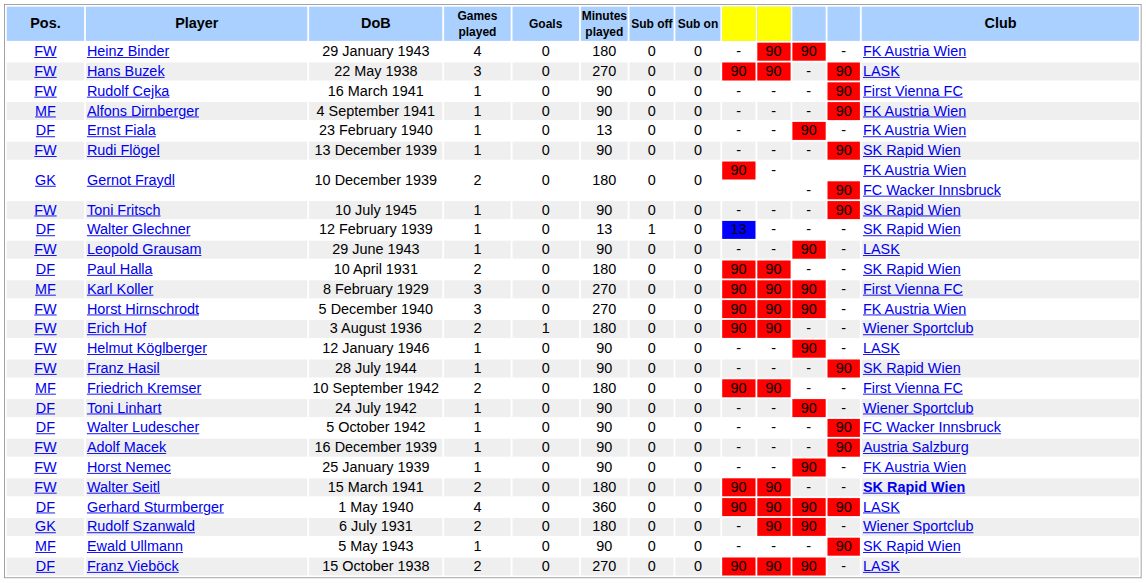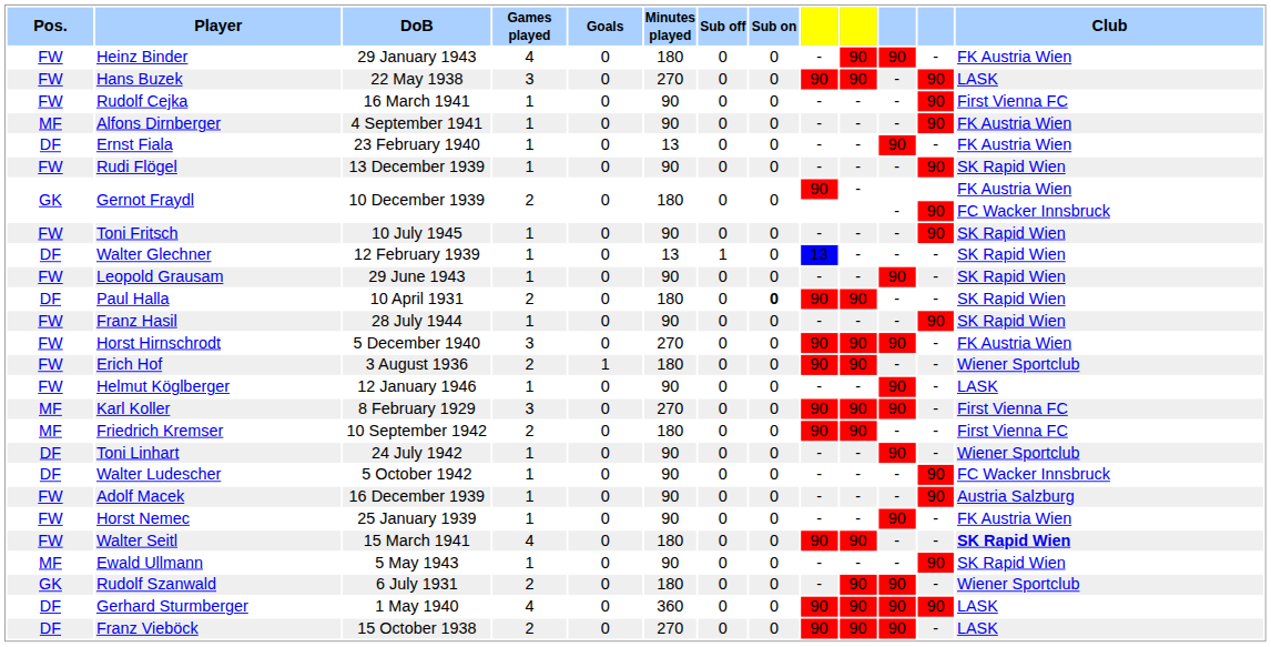 <table border="0" width="100%" style="border: 1px solid #999; background-color:#FFFFFF; text-align:center">
 <tr align="center" bgcolor="#AAD0FF">
 <th width=7%>Pos.</th>
 <th width=20%>Player</th>
 <th width=12%>DoB</th>
 <th width=6%><small>Games<br>played</small></th>
 <th width=6%><small>Goals</small></th>
 <th width=4%><small>Minutes<br>played</small></th>
 <th width=4%><small>Sub off</small></th>
 <th width=4%><small>Sub on</small></th>
 <th width=3% bgcolor=yellow></th>
 <th width=3% bgcolor=yellow></th>
 <th width=3%></th>
 <th width=3%></th>
 <th width=27%>Club</th>
 </tr>
 <tr>
 <td><a href='#'>FW</a></td>
 <td align="left"><a href='#'>Heinz Binder</a></td>
 <td>29 January 1943</td>
 <td>4</td>
 <td>0</td>
 <td>180</td>
 <td>0</td>
 <td>0</td>
 <td>-</td>
 <td bgcolor=red>90</td>
 <td bgcolor=red>90</td>
 <td>-</td>
 <td align="left"> <a href='#'>FK Austria Wien</a></td>
 </tr>
 <tr bgcolor="#EFEFEF">
 <td><a href='#'>FW</a></td>
 <td align="left"><a href='#'>Hans Buzek</a></td>
 <td>22 May 1938</td>
 <td>3</td>
 <td>0</td>
 <td>270</td>
 <td>0</td>
 <td>0</td>
 <td bgcolor=red>90</td>
 <td bgcolor=red>90</td>
 <td>-</td>
 <td bgcolor=red>90</td>
 <td align="left"> <a href='#'>LASK</a></td>
 </tr>
 <tr>
 <td><a href='#'>FW</a></td>
 <td align="left"><a href='#'>Rudolf Cejka</a></td>
 <td>16 March 1941</td>
 <td>1</td>
 <td>0</td>
 <td>90</td>
 <td>0</td>
 <td>0</td>
 <td>-</td>
 <td>-</td>
 <td>-</td>
 <td bgcolor=red>90</td>
 <td align="left"> <a href='#'>First Vienna FC</a></td>
 </tr>
 <tr bgcolor="#EFEFEF">
 <td><a href='#'>MF</a></td>
 <td align="left"><a href='#'>Alfons Dirnberger</a></td>
 <td>4 September 1941</td>
 <td>1</td>
 <td>0</td>
 <td>90</td>
 <td>0</td>
 <td>0</td>
 <td>-</td>
 <td>-</td>
 <td>-</td>
 <td bgcolor=red>90</td>
 <td align="left"> <a href='#'>FK Austria Wien</a></td>
 </tr>
 <tr>
 <td><a href='#'>DF</a></td>
 <td align="left"><a href='#'>Ernst Fiala</a></td>
 <td>23 February 1940</td>
 <td>1</td>
 <td>0</td>
 <td>13</td>
 <td>0</td>
 <td>0</td>
 <td>-</td>
 <td>-</td>
 <td bgcolor=red>90</td>
 <td>-</td>
 <td align="left"> <a href='#'>FK Austria Wien</a></td>
 </tr>
 <tr bgcolor="#EFEFEF">
 <td><a href='#'>FW</a></td>
 <td align="left"><a href='#'>Rudi Flögel</a></td>
 <td>13 December 1939</td>
 <td>1</td>
 <td>0</td>
 <td>90</td>
 <td>0</td>
 <td>0</td>
 <td>-</td>
 <td>-</td>
 <td>-</td>
 <td bgcolor=red>90</td>
 <td align="left"> <a href='#'>SK Rapid Wien</a></td>
 </tr>
 <tr>
 <td rowspan=2><a href='#'>GK</a></td>
 <td align="left" rowspan=2><a href='#'>Gernot Fraydl</a></td>
 <td rowspan=2>10 December 1939</td>
 <td rowspan=2>2</td>
 <td rowspan=2>0</td>
 <td rowspan=2>180</td>
 <td rowspan=2>0</td>
 <td rowspan=2>0</td>
 <td bgcolor=red>90</td>
 <td>-</td>
 <td></td>
 <td></td>
 <td align="left"> <a href='#'>FK Austria Wien</a></td>
 </tr>
 <tr>
 <td></td>
 <td></td>
 <td>-</td>
 <td bgcolor=red>90</td>
 <td align="left"> <a href='#'>FC Wacker Innsbruck</a></td>
 </tr>
 <tr bgcolor="#EFEFEF">
 <td><a href='#'>FW</a></td>
 <td align="left"><a href='#'>Toni Fritsch</a></td>
 <td>10 July 1945</td>
 <td>1</td>
 <td>0</td>
 <td>90</td>
 <td>0</td>
 <td>0</td>
 <td>-</td>
 <td>-</td>
 <td>-</td>
 <td bgcolor=red>90</td>
 <td align="left"> <a href='#'>SK Rapid Wien</a></td>
 </tr>
 <tr>
 <td><a href='#'>DF</a></td>
 <td align="left"><a href='#'>Walter Glechner</a></td>
 <td>12 February 1939</td>
 <td>1</td>
 <td>0</td>
 <td>13</td>
 <td>1</td>
 <td>0</td>
 <td bgcolor=blue>13</td>
 <td>-</td>
 <td>-</td>
 <td>-</td>
 <td align="left"> <a href='#'>SK Rapid Wien</a></td>
 </tr>
 <tr bgcolor="#EFEFEF">
 <td><a href='#'>FW</a></td>
 <td align="left"><a href='#'>Leopold Grausam</a></td>
 <td>29 June 1943</td>
 <td>1</td>
 <td>0</td>
 <td>90</td>
 <td>0</td>
 <td>0</td>
 <td>-</td>
 <td>-</td>
 <td bgcolor=red>90</td>
 <td>-</td>
-<td align="left"> <a href='#'>LASK</a></td>
+<td align="left"> <a href='#'>SK Rapid Wien</a></td>
 </tr>
 <tr>
 <td><a href='#'>DF</a></td>
 <td align="left"><a href='#'>Paul Halla</a></td>
 <td>10 April 1931</td>
 <td>2</td>
 <td>0</td>
 <td>180</td>
 <td>0</td>
-<td>0</td>
+<td><strong>0</strong></td>
 <td bgcolor=red>90</td>
 <td bgcolor=red>90</td>
 <td>-</td>
 <td>-</td>
 <td align="left"> <a href='#'>SK Rapid Wien</a></td>
 </tr>
 <tr bgcolor="#EFEFEF">
-<td><a href='#'>MF</a></td>
-<td align="left"><a href='#'>Karl Koller</a></td>
-<td>8 February 1929</td>
-<td>3</td>
+<td><a href='#'>FW</a></td>
+<td align="left"><a href='#'>Franz Hasil</a></td>
+<td>28 July 1944</td>
+<td>1</td>
 <td>0</td>
-<td>270</td>
+<td>90</td>
 <td>0</td>
 <td>0</td>
+<td>-</td>
+<td>-</td>
+<td>-</td>
 <td bgcolor=red>90</td>
-<td bgcolor=red>90</td>
-<td bgcolor=red>90</td>
-<td>-</td>
-<td align="left"> <a href='#'>First Vienna FC</a></td>
+<td align="left"> <a href='#'>SK Rapid Wien</a></td>
 </tr>
 <tr>
 <td><a href='#'>FW</a></td>
 <td align="left"><a href='#'>Horst Hirnschrodt</a></td>
 <td>5 December 1940</td>
 <td>3</td>
 <td>0</td>
 <td>270</td>
 <td>0</td>
 <td>0</td>
 <td bgcolor=red>90</td>
 <td bgcolor=red>90</td>
 <td bgcolor=red>90</td>
 <td>-</td>
 <td align="left"> <a href='#'>FK Austria Wien</a></td>
 </tr>
 <tr bgcolor="#EFEFEF">
 <td><a href='#'>FW</a></td>
 <td align="left"><a href='#'>Erich Hof</a></td>
 <td>3 August 1936</td>
 <td>2</td>
 <td>1</td>
 <td>180</td>
 <td>0</td>
 <td>0</td>
 <td bgcolor=red>90</td>
 <td bgcolor=red>90</td>
 <td>-</td>
 <td>-</td>
 <td align="left"> <a href='#'>Wiener Sportclub</a></td>
 </tr>
 <tr>
 <td><a href='#'>FW</a></td>
 <td align="left"><a href='#'>Helmut Köglberger</a></td>
 <td>12 January 1946</td>
 <td>1</td>
 <td>0</td>
 <td>90</td>
 <td>0</td>
 <td>0</td>
 <td>-</td>
 <td>-</td>
 <td bgcolor=red>90</td>
 <td>-</td>
 <td align="left"> <a href='#'>LASK</a></td>
 </tr>
 <tr bgcolor="#EFEFEF">
-<td><a href='#'>FW</a></td>
-<td align="left"><a href='#'>Franz Hasil</a></td>
-<td>28 July 1944</td>
-<td>1</td>
+<td><a href='#'>MF</a></td>
+<td align="left"><a href='#'>Karl Koller</a></td>
+<td>8 February 1929</td>
+<td>3</td>
 <td>0</td>
-<td>90</td>
+<td>270</td>
 <td>0</td>
 <td>0</td>
+<td bgcolor=red>90</td>
+<td bgcolor=red>90</td>
+<td bgcolor=red>90</td>
 <td>-</td>
-<td>-</td>
-<td>-</td>
-<td bgcolor=red>90</td>
-<td align="left"> <a href='#'>SK Rapid Wien</a></td>
+<td align="left"> <a href='#'>First Vienna FC</a></td>
 </tr>
 <tr>
 <td><a href='#'>MF</a></td>
 <td align="left"><a href='#'>Friedrich Kremser</a></td>
 <td>10 September 1942</td>
 <td>2</td>
 <td>0</td>
 <td>180</td>
 <td>0</td>
 <td>0</td>
 <td bgcolor=red>90</td>
 <td bgcolor=red>90</td>
 <td>-</td>
 <td>-</td>
 <td align="left"> <a href='#'>First Vienna FC</a></td>
 </tr>
 <tr bgcolor="#EFEFEF">
 <td><a href='#'>DF</a></td>
 <td align="left"><a href='#'>Toni Linhart</a></td>
 <td>24 July 1942</td>
 <td>1</td>
 <td>0</td>
 <td>90</td>
 <td>0</td>
 <td>0</td>
 <td>-</td>
 <td>-</td>
 <td bgcolor=red>90</td>
 <td>-</td>
 <td align="left"> <a href='#'>Wiener Sportclub</a></td>
 </tr>
 <tr>
 <td><a href='#'>DF</a></td>
 <td align="left"><a href='#'>Walter Ludescher</a></td>
 <td>5 October 1942</td>
 <td>1</td>
 <td>0</td>
 <td>90</td>
 <td>0</td>
 <td>0</td>
 <td>-</td>
 <td>-</td>
 <td>-</td>
 <td bgcolor=red>90</td>
 <td align="left"> <a href='#'>FC Wacker Innsbruck</a></td>
 </tr>
 <tr bgcolor="#EFEFEF">
 <td><a href='#'>FW</a></td>
 <td align="left"><a href='#'>Adolf Macek</a></td>
 <td>16 December 1939</td>
 <td>1</td>
 <td>0</td>
 <td>90</td>
 <td>0</td>
 <td>0</td>
 <td>-</td>
 <td>-</td>
 <td>-</td>
 <td bgcolor=red>90</td>
 <td align="left"> <a href='#'>Austria Salzburg</a></td>
 </tr>
 <tr>
 <td><a href='#'>FW</a></td>
 <td align="left"><a href='#'>Horst Nemec</a></td>
 <td>25 January 1939</td>
 <td>1</td>
 <td>0</td>
 <td>90</td>
 <td>0</td>
 <td>0</td>
 <td>-</td>
 <td>-</td>
 <td bgcolor=red>90</td>
 <td>-</td>
 <td align="left"> <a href='#'>FK Austria Wien</a></td>
 </tr>
 <tr bgcolor="#EFEFEF">
 <td><a href='#'>FW</a></td>
 <td align="left"><a href='#'>Walter Seitl</a></td>
 <td>15 March 1941</td>
-<td>2</td>
+<td>4</td>
 <td>0</td>
 <td>180</td>
 <td>0</td>
 <td>0</td>
 <td bgcolor=red>90</td>
 <td bgcolor=red>90</td>
 <td>-</td>
 <td>-</td>
 <td align="left"><strong> <a href='#'>SK Rapid Wien</a></strong></td>
+</tr>
+<tr>
+<td><a href='#'>MF</a></td>
+<td align="left"><a href='#'>Ewald Ullmann</a></td>
+<td>5 May 1943</td>
+<td>1</td>
+<td>0</td>
+<td>90</td>
+<td>0</td>
+<td>0</td>
+<td>-</td>
+<td>-</td>
+<td>-</td>
+<td bgcolor=red>90</td>
+<td align="left"> <a href='#'>SK Rapid Wien</a></td>
+</tr>
+<tr bgcolor="#EFEFEF">
+<td><a href='#'>GK</a></td>
+<td align="left"><a href='#'>Rudolf Szanwald</a></td>
+<td>6 July 1931</td>
+<td>2</td>
+<td>0</td>
+<td>180</td>
+<td>0</td>
+<td>0</td>
+<td>-</td>
+<td bgcolor=red>90</td>
+<td bgcolor=red>90</td>
+<td>-</td>
+<td align="left"> <a href='#'>Wiener Sportclub</a></td>
 </tr>
 <tr>
 <td><a href='#'>DF</a></td>
 <td align="left"><a href='#'>Gerhard Sturmberger</a></td>
 <td>1 May 1940</td>
 <td>4</td>
 <td>0</td>
 <td>360</td>
 <td>0</td>
 <td>0</td>
 <td bgcolor=red>90</td>
 <td bgcolor=red>90</td>
 <td bgcolor=red>90</td>
 <td bgcolor=red>90</td>
 <td align="left"> <a href='#'>LASK</a></td>
 </tr>
 <tr bgcolor="#EFEFEF">
-<td><a href='#'>GK</a></td>
-<td align="left"><a href='#'>Rudolf Szanwald</a></td>
-<td>6 July 1931</td>
-<td>2</td>
-<td>0</td>
-<td>180</td>
-<td>0</td>
-<td>0</td>
-<td>-</td>
-<td bgcolor=red>90</td>
-<td bgcolor=red>90</td>
-<td>-</td>
-<td align="left"> <a href='#'>Wiener Sportclub</a></td>
-</tr>
-<tr>
-<td><a href='#'>MF</a></td>
-<td align="left"><a href='#'>Ewald Ullmann</a></td>
-<td>5 May 1943</td>
-<td>1</td>
-<td>0</td>
-<td>90</td>
-<td>0</td>
-<td>0</td>
-<td>-</td>
-<td>-</td>
-<td>-</td>
-<td bgcolor=red>90</td>
-<td align="left"> <a href='#'>SK Rapid Wien</a></td>
-</tr>
-<tr bgcolor="#EFEFEF">
 <td><a href='#'>DF</a></td>
 <td align="left"><a href='#'>Franz Vieböck</a></td>
 <td>15 October 1938</td>
 <td>2</td>
 <td>0</td>
 <td>270</td>
 <td>0</td>
 <td>0</td>
 <td bgcolor=red>90</td>
 <td bgcolor=red>90</td>
 <td bgcolor=red>90</td>
 <td>-</td>
 <td align="left"> <a href='#'>LASK</a></td>
 </tr>
 </table>
